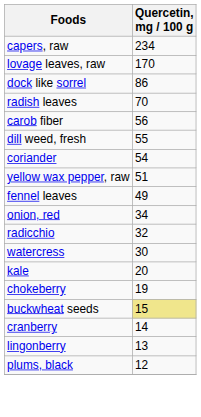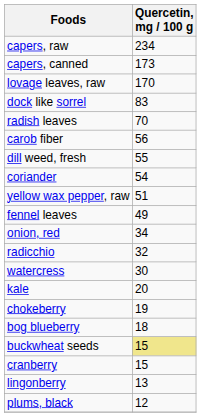 <table class="wikitable sortable">
 <tr>
 <th>Foods</th>
 <th data-sort-type="number">Quercetin,<br>mg / 100 g</th>
 </tr>
 <tr>
 <td><a href='#'>capers</a>, raw</td>
 <td>234</td>
 </tr>
 <tr>
+<td><a href='#'>capers</a>, canned</td>
+<td>173</td>
+</tr>
+<tr>
 <td><a href='#'>lovage</a> leaves, raw</td>
 <td>170</td>
 </tr>
 <tr>
 <td><a href='#'>dock</a> like <a href='#'>sorrel</a></td>
-<td>86</td>
+<td>83</td>
 </tr>
 <tr>
 <td><a href='#'>radish</a> leaves</td>
 <td>70</td>
 </tr>
 <tr>
 <td><a href='#'>carob</a> fiber</td>
 <td>56</td>
 </tr>
 <tr>
 <td><a href='#'>dill</a> weed, fresh</td>
 <td>55</td>
 </tr>
 <tr>
 <td><a href='#'>coriander</a></td>
 <td>54</td>
 </tr>
 <tr>
 <td><a href='#'>yellow wax pepper</a>, raw</td>
 <td>51</td>
 </tr>
 <tr>
 <td><a href='#'>fennel</a> leaves</td>
 <td>49</td>
 </tr>
 <tr>
 <td><a href='#'>onion, red</a></td>
 <td>34</td>
 </tr>
 <tr>
 <td><a href='#'>radicchio</a></td>
 <td>32</td>
 </tr>
 <tr>
 <td><a href='#'>watercress</a></td>
 <td>30</td>
 </tr>
 <tr>
 <td><a href='#'>kale</a></td>
 <td>20</td>
 </tr>
 <tr>
 <td><a href='#'>chokeberry</a></td>
 <td>19</td>
 </tr>
 <tr>
+<td><a href='#'>bog blueberry</a></td>
+<td>18</td>
+</tr>
+<tr>
 <td><a href='#'>buckwheat</a> seeds</td>
 <td style="background: khaki;">15</td>
 </tr>
 <tr>
 <td><a href='#'>cranberry</a></td>
-<td>14</td>
+<td>15</td>
 </tr>
 <tr>
 <td><a href='#'>lingonberry</a></td>
 <td>13</td>
 </tr>
 <tr>
 <td><a href='#'>plums, black</a></td>
 <td>12</td>
 </tr>
 <tr>
 </tr>
 </table>
